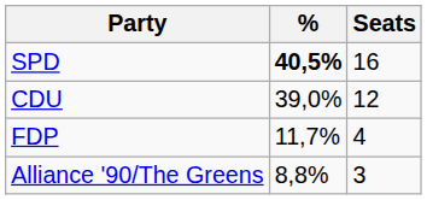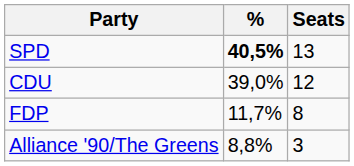 <table class="wikitable">
 <tr>
 <th>Party</th>
 <th>%</th>
 <th>Seats</th>
 </tr>
 <tr>
 <td><a href='#'>SPD</a></td>
 <td><strong>40,5%</strong></td>
-<td>16</td>
+<td>13</td>
 </tr>
 <tr>
 <td><a href='#'>CDU</a></td>
 <td>39,0%</td>
 <td>12</td>
 </tr>
 <tr>
 <td><a href='#'>FDP</a></td>
 <td>11,7%</td>
-<td>4</td>
+<td>8</td>
 </tr>
 <tr>
 <td><a href='#'>Alliance '90/The Greens</a></td>
 <td>8,8%</td>
 <td>3</td>
 </tr>
 </table>
